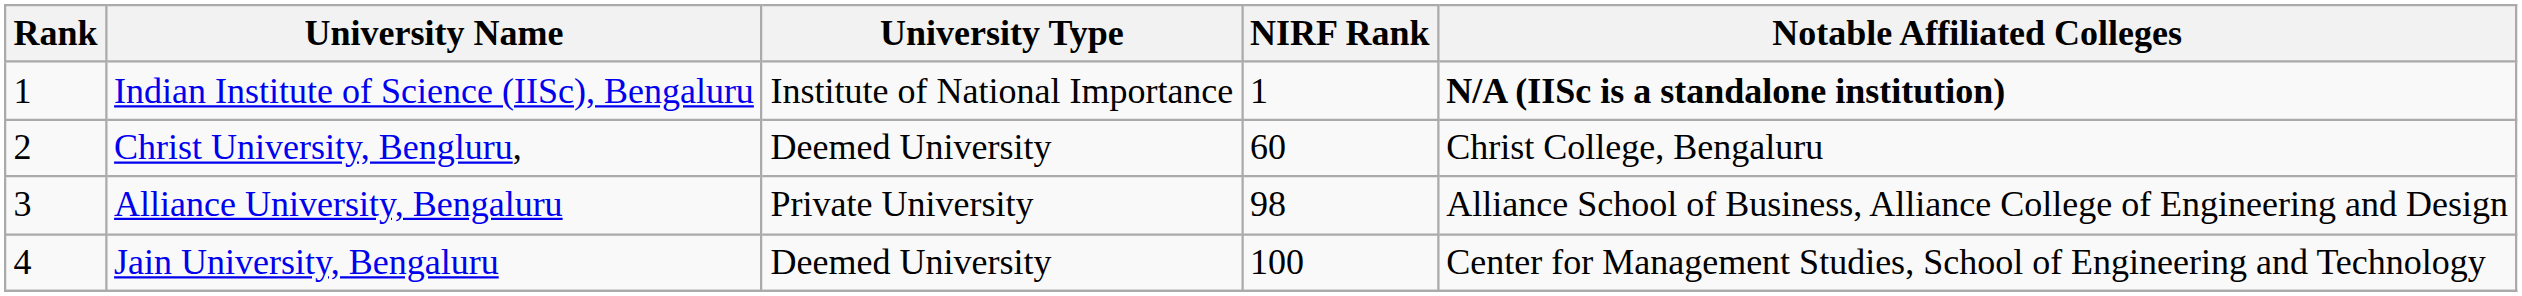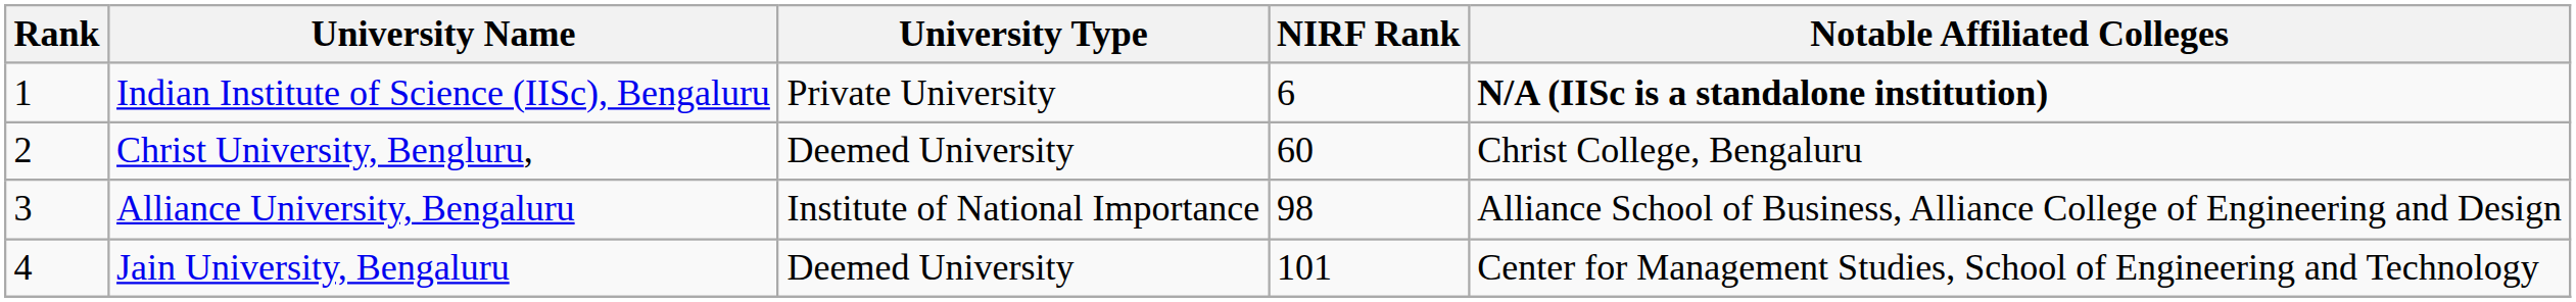 <table class="wikitable">
 <tr>
 <th>Rank</th>
 <th>University Name</th>
 <th>University Type</th>
 <th>NIRF Rank</th>
 <th>Notable Affiliated Colleges</th>
 </tr>
 <tr>
 <td>1</td>
 <td><a href='#'>Indian Institute of Science (IISc), Bengaluru</a></td>
-<td>Institute of National Importance</td>
-<td>1</td>
+<td>Private University</td>
+<td>6</td>
 <td><strong>N/A (IISc is a standalone institution)</strong></td>
 </tr>
 <tr>
 <td>2</td>
 <td><a href='#'>Christ University, Bengluru</a>,</td>
 <td>Deemed University</td>
 <td>60</td>
 <td>Christ College, Bengaluru</td>
 </tr>
 <tr>
 <td>3</td>
 <td><a href='#'>Alliance University, Bengaluru</a></td>
-<td>Private University</td>
+<td>Institute of National Importance</td>
 <td>98</td>
 <td>Alliance School of Business, Alliance College of Engineering and Design</td>
 </tr>
 <tr>
 <td>4</td>
 <td><a href='#'>Jain University, Bengaluru</a></td>
 <td>Deemed University</td>
-<td>100</td>
+<td>101</td>
 <td>Center for Management Studies, School of Engineering and Technology</td>
 </tr>
 <tr>
 </tr>
 </table>
